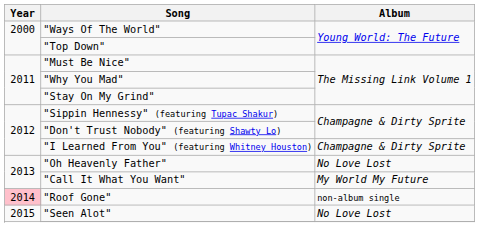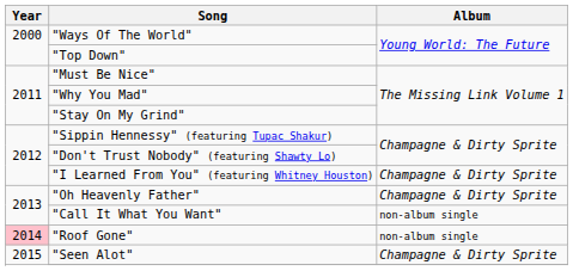 <table class="wikitable">
 <tr>
 <th align="center" valign="top" width="40">Year</th>
 <th align="left" valign="top">Song</th>
 <th align="left" valign="top">Album</th>
 </tr>
 <tr>
 <td align="center" valign="top" rowspan="2">2000</td>
 <td align="left" valign="top">"Ways Of The World"</td>
 <td align="left" rowspan="2"><em><a href='#'>Young World: The Future</a></em></td>
 </tr>
 <tr>
 <td align="left" valign="top">"Top Down"</td>
 </tr>
 <tr>
 <td align="center" rowspan="3">2011</td>
 <td align="left" valign="top">"Must Be Nice"</td>
 <td align="left" rowspan="3"><em>The Missing Link Volume 1</em></td>
 </tr>
 <tr>
 <td align="left" valign="top">"Why You Mad"</td>
 </tr>
 <tr>
 <td align="left" valign="top">"Stay On My Grind"</td>
 </tr>
 <tr>
 <td align="center" rowspan="3">2012</td>
 <td align="left" valign="top">"Sippin Hennessy" <small>(featuring <a href='#'>Tupac Shakur</a>)</small></td>
 <td align="left" rowspan="2"><em>Champagne & Dirty Sprite</em></td>
 </tr>
 <tr>
 <td align="left" valign="top">"Don't Trust Nobody" <small>(featuring <a href='#'>Shawty Lo</a>)</small></td>
 </tr>
 <tr>
 <td align="left" valign="top">"I Learned From You" <small>(featuring <a href='#'>Whitney Houston</a>)</small></td>
 <td align="left" rowspan="1"><em>Champagne & Dirty Sprite</em></td>
 </tr>
 <tr>
 <td align="center" rowspan="2">2013</td>
 <td align="left" valign="top">"Oh Heavenly Father"</td>
-<td align="left" rowspan="1"><em>No Love Lost</em></td>
+<td align="left" rowspan="1"><em>Champagne & Dirty Sprite</em></td>
 </tr>
 <tr>
 <td align="left" valign="top">"Call It What You Want"</td>
-<td align="left" rowspan="1"><em>My World My Future</em></td>
+<td align="left"><small>non-album single</small></td>
 </tr>
 <tr>
 <td align="center" rowspan="1" style="background: pink;">2014</td>
 <td align="left" valign="top">"Roof Gone"</td>
 <td align="left"><small>non-album single</small></td>
 </tr>
 <tr>
 <td align="center" rowspan="2">2015</td>
 <td align="left" valign="top">"Seen Alot"</td>
-<td align="left" rowspan="1"><em>No Love Lost</em></td>
+<td align="left" rowspan="1"><em>Champagne & Dirty Sprite</em></td>
 </tr>
 <tr>
 </tr>
 </table>
